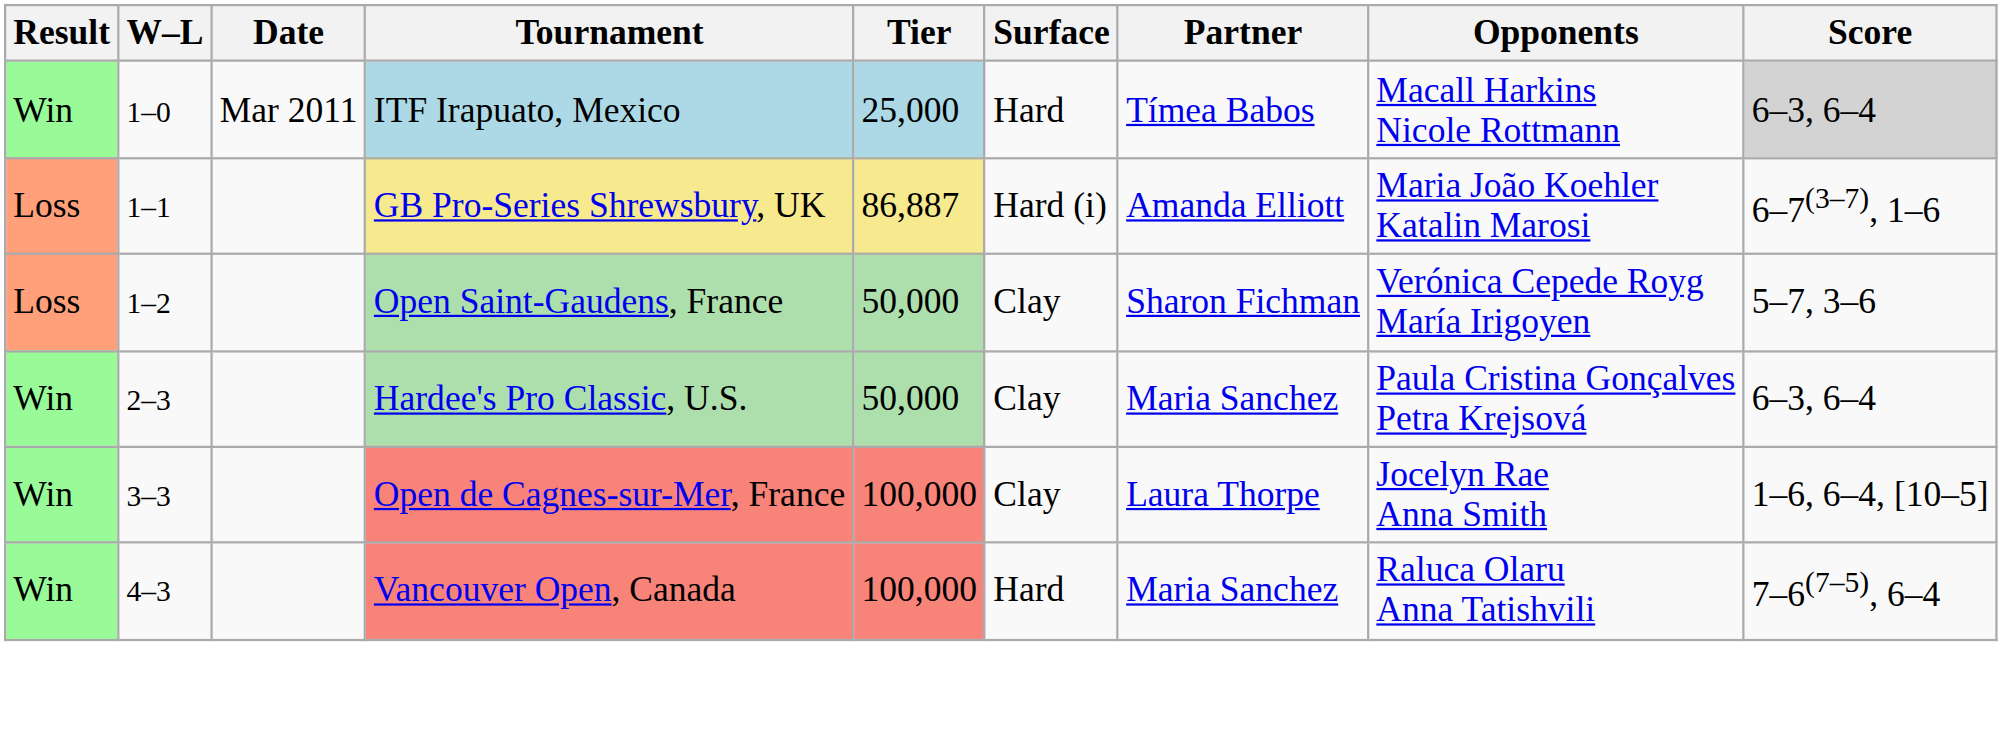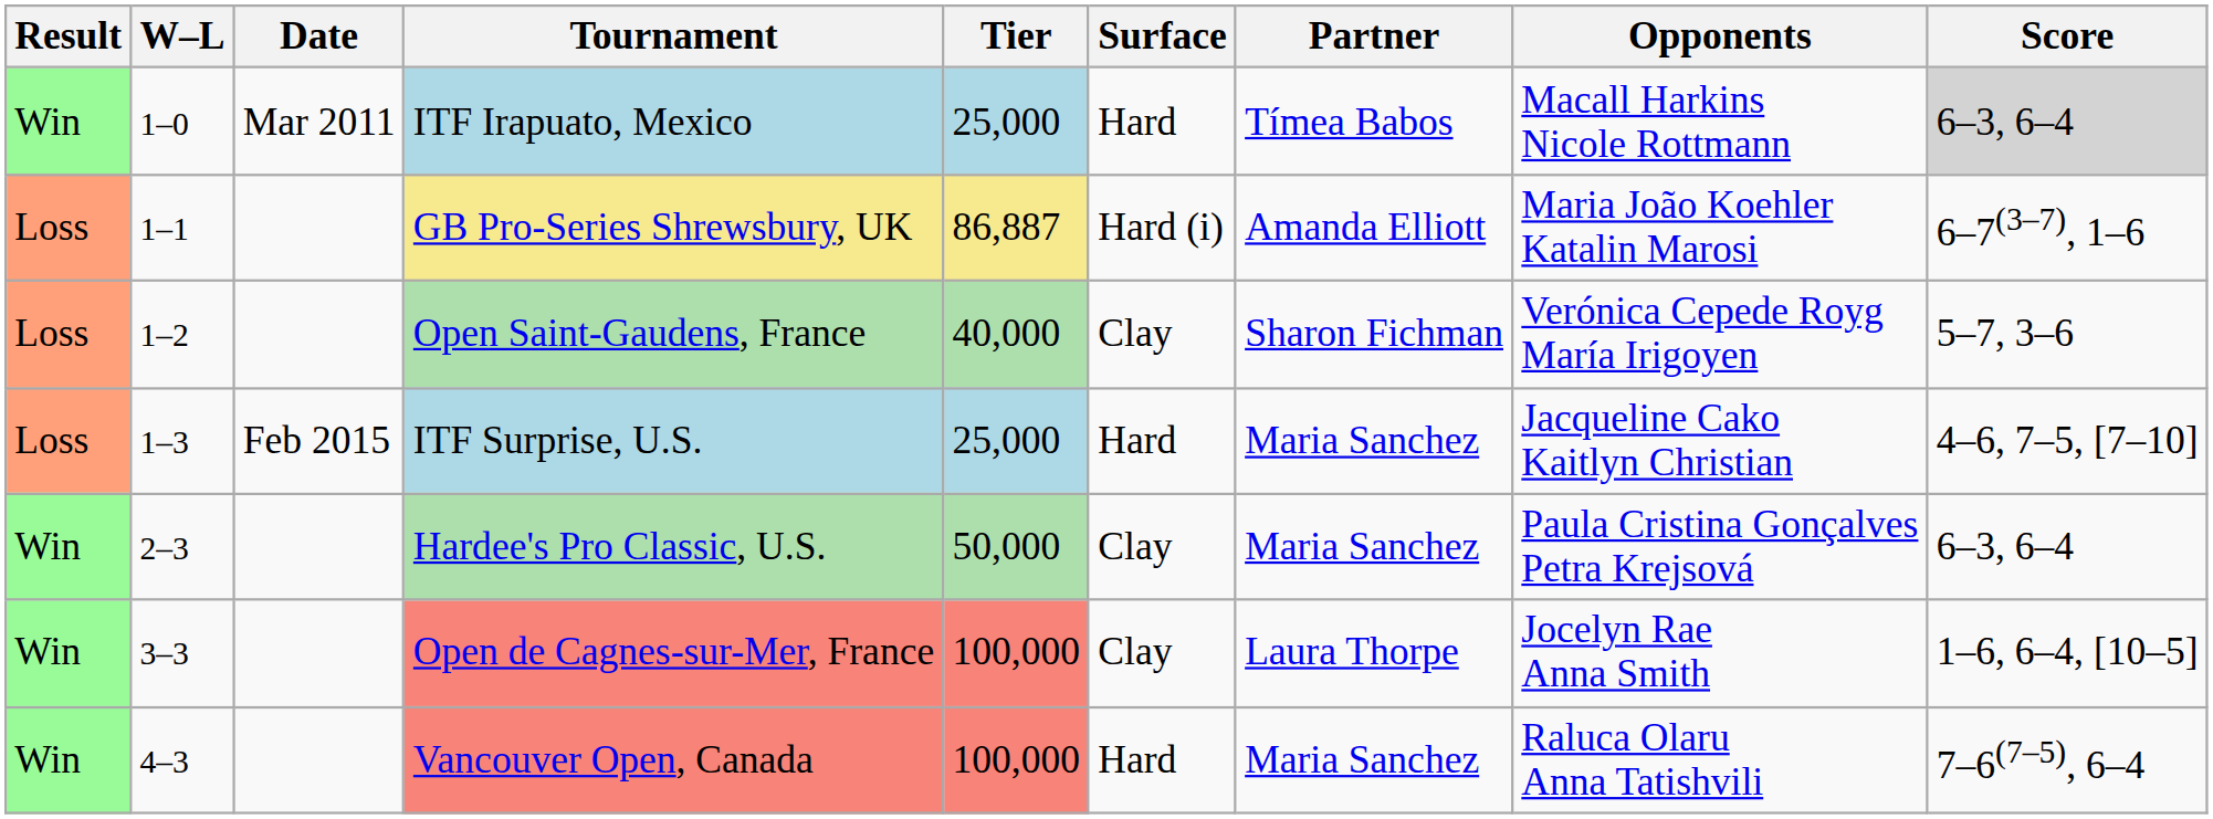 <table class="sortable wikitable">
 <tr>
 <th>Result</th>
 <th class="unsortable">W–L</th>
 <th>Date</th>
 <th>Tournament</th>
 <th>Tier</th>
 <th>Surface</th>
 <th>Partner</th>
 <th>Opponents</th>
 <th class="unsortable">Score</th>
 </tr>
 <tr>
 <td style="background:#98fb98;">Win</td>
 <td><small>1–0</small></td>
 <td>Mar 2011</td>
 <td style="background:lightblue;">ITF Irapuato, Mexico</td>
 <td style="background:lightblue;">25,000</td>
 <td>Hard</td>
 <td> <a href='#'>Tímea Babos</a></td>
 <td> <a href='#'>Macall Harkins</a> <br>  <a href='#'>Nicole Rottmann</a></td>
 <td style="background: lightgrey;">6–3, 6–4</td>
 </tr>
 <tr>
 <td style="background:#ffa07a;">Loss</td>
 <td><small>1–1</small></td>
 <td><a href='#'></a></td>
 <td style="background:#f7e98e;"><a href='#'>GB Pro-Series Shrewsbury</a>, UK</td>
 <td style="background:#f7e98e;">86,887</td>
 <td>Hard (i)</td>
 <td> <a href='#'>Amanda Elliott</a></td>
 <td> <a href='#'>Maria João Koehler</a> <br>  <a href='#'>Katalin Marosi</a></td>
 <td>6–7<sup>(3–7)</sup>, 1–6</td>
 </tr>
 <tr>
 <td style="background:#ffa07a;">Loss</td>
 <td><small>1–2</small></td>
 <td><a href='#'></a></td>
 <td style="background:#addfad;"><a href='#'>Open Saint-Gaudens</a>, France</td>
-<td style="background:#addfad;">50,000</td>
+<td style="background:#addfad;">40,000</td>
 <td>Clay</td>
 <td> <a href='#'>Sharon Fichman</a></td>
 <td> <a href='#'>Verónica Cepede Royg</a> <br>  <a href='#'>María Irigoyen</a></td>
 <td>5–7, 3–6</td>
+</tr>
+<tr>
+<td style="background:#ffa07a;">Loss</td>
+<td><small>1–3</small></td>
+<td>Feb 2015</td>
+<td style="background:lightblue;">ITF Surprise, U.S.</td>
+<td style="background:lightblue;">25,000</td>
+<td>Hard</td>
+<td> <a href='#'>Maria Sanchez</a></td>
+<td> <a href='#'>Jacqueline Cako</a> <br>  <a href='#'>Kaitlyn Christian</a></td>
+<td>4–6, 7–5, [7–10]</td>
 </tr>
 <tr>
 <td style="background:#98fb98;">Win</td>
 <td><small>2–3</small></td>
 <td><a href='#'></a></td>
 <td style="background:#addfad;"><a href='#'>Hardee's Pro Classic</a>, U.S.</td>
 <td style="background:#addfad;">50,000</td>
 <td>Clay</td>
 <td> <a href='#'>Maria Sanchez</a></td>
 <td> <a href='#'>Paula Cristina Gonçalves</a> <br>  <a href='#'>Petra Krejsová</a></td>
 <td>6–3, 6–4</td>
 </tr>
 <tr>
 <td style="background:#98fb98;">Win</td>
 <td><small>3–3</small></td>
 <td><a href='#'></a></td>
 <td style="background:#f88379;"><a href='#'>Open de Cagnes-sur-Mer</a>, France</td>
 <td style="background:#f88379;">100,000</td>
 <td>Clay</td>
 <td> <a href='#'>Laura Thorpe</a></td>
 <td> <a href='#'>Jocelyn Rae</a> <br>  <a href='#'>Anna Smith</a></td>
 <td>1–6, 6–4, [10–5]</td>
 </tr>
 <tr>
 <td style="background:#98fb98;">Win</td>
 <td><small>4–3</small></td>
 <td><a href='#'></a></td>
 <td style="background:#f88379;"><a href='#'>Vancouver Open</a>, Canada</td>
 <td style="background:#f88379;">100,000</td>
 <td>Hard</td>
 <td> <a href='#'>Maria Sanchez</a></td>
 <td> <a href='#'>Raluca Olaru</a> <br>  <a href='#'>Anna Tatishvili</a></td>
 <td>7–6<sup>(7–5)</sup>, 6–4</td>
 </tr>
 </table>
